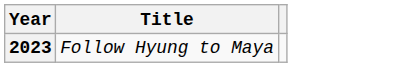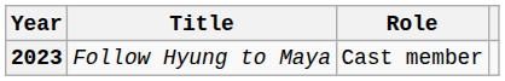 <table class="wikitable  plainrowheaders">
 <tr>
 <th scope="col">Year</th>
 <th scope="col">Title</th>
+<th scope="col">Role</th>
 <th scope="col" class="unsortable"></th>
 </tr>
 <tr>
 <th scope="row">2023</th>
 <td><em>Follow Hyung to Maya</em></td>
+<td>Cast member</td>
 <td style="text-align:center"></td>
 </tr>
 </table>
